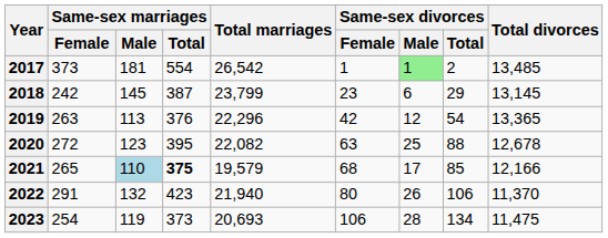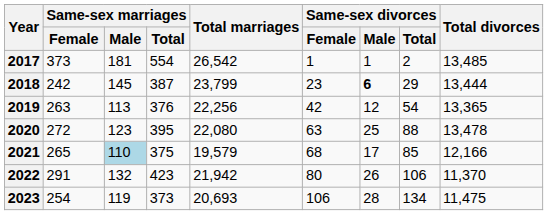 <table class="wikitable" style="text-align:left;">
 <tr>
 <th rowspan=2>Year</th>
 <th colspan=3>Same-sex marriages</th>
 <th rowspan=2>Total marriages</th>
 <th colspan=3>Same-sex divorces</th>
 <th rowspan=2>Total divorces</th>
 </tr>
 <tr>
 <th>Female</th>
 <th>Male</th>
 <th>Total</th>
 <th>Female</th>
 <th>Male</th>
 <th>Total</th>
 </tr>
 <tr>
 <th>2017</th>
 <td>373</td>
 <td>181</td>
 <td>554</td>
 <td>26,542</td>
 <td>1</td>
-<td style="background: lightgreen;">1</td>
+<td>1</td>
 <td>2</td>
 <td>13,485</td>
 </tr>
 <tr>
 <th>2018</th>
 <td>242</td>
 <td>145</td>
 <td>387</td>
 <td>23,799</td>
 <td>23</td>
-<td>6</td>
+<td><strong>6</strong></td>
 <td>29</td>
-<td>13,145</td>
+<td>13,444</td>
 </tr>
 <tr>
 <th>2019</th>
 <td>263</td>
 <td>113</td>
 <td>376</td>
-<td>22,296</td>
+<td>22,256</td>
 <td>42</td>
 <td>12</td>
 <td>54</td>
 <td>13,365</td>
 </tr>
 <tr>
 <th>2020</th>
 <td>272</td>
 <td>123</td>
 <td>395</td>
-<td>22,082</td>
+<td>22,080</td>
 <td>63</td>
 <td>25</td>
 <td>88</td>
-<td>12,678</td>
+<td>13,478</td>
 </tr>
 <tr>
 <th>2021</th>
 <td>265</td>
 <td style="background: lightblue;">110</td>
-<td><strong>375</strong></td>
+<td>375</td>
 <td>19,579</td>
 <td>68</td>
 <td>17</td>
 <td>85</td>
 <td>12,166</td>
 </tr>
 <tr>
 <th>2022</th>
 <td>291</td>
 <td>132</td>
 <td>423</td>
-<td>21,940</td>
+<td>21,942</td>
 <td>80</td>
 <td>26</td>
 <td>106</td>
 <td>11,370</td>
 </tr>
 <tr>
 <th>2023</th>
 <td>254</td>
 <td>119</td>
 <td>373</td>
 <td>20,693</td>
 <td>106</td>
 <td>28</td>
 <td>134</td>
 <td>11,475</td>
 </tr>
 </table>
